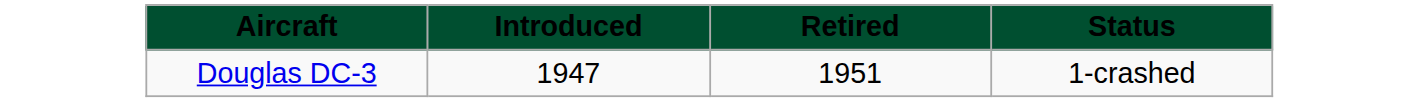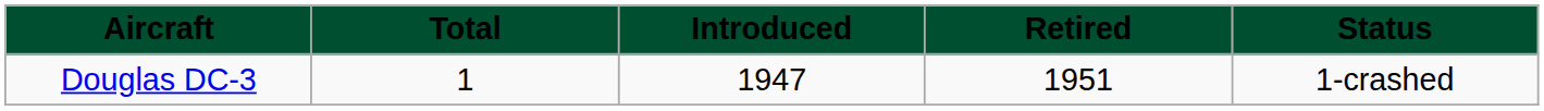 <table class="wikitable" style="border-collapse:collapse;text-align:center; margin: 1em auto;">
 <tr>
 <th style="background:#004F30; width:150px;"><span>Aircraft</span></th>
+<th style="background:#004F30; width:150px;"><span>Total</span></th>
 <th style="background:#004F30; width:150px;"><span>Introduced</span></th>
 <th style="background:#004F30; width:150px;"><span>Retired</span></th>
 <th style="background:#004F30; width:150px;"><span>Status</span></th>
 </tr>
 <tr>
 <td><a href='#'>Douglas DC-3</a></td>
+<td>1</td>
 <td>1947</td>
 <td>1951</td>
 <td>1-crashed</td>
 </tr>
 </table>
